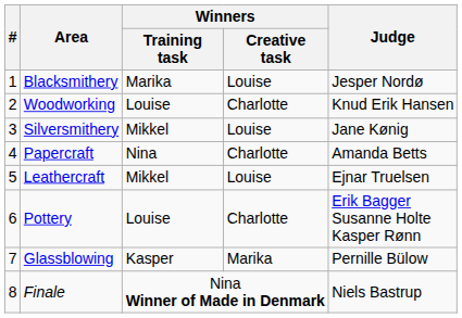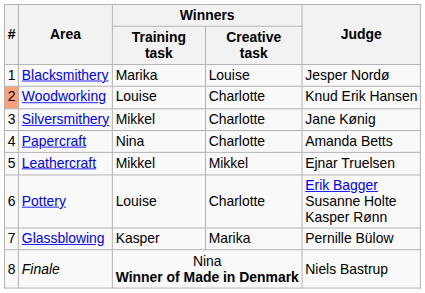 <table class="wikitable">
 <tr>
 <th rowspan="2">#</th>
 <th rowspan="2">Area</th>
 <th colspan="2">Winners</th>
 <th rowspan="2">Judge</th>
 </tr>
 <tr>
 <th>Training<br>task</th>
 <th>Creative<br>task</th>
 </tr>
 <tr>
 <td>1</td>
 <td><a href='#'>Blacksmithery</a></td>
 <td>Marika</td>
 <td>Louise</td>
 <td>Jesper Nordø</td>
 </tr>
 <tr>
-<td>2</td>
+<td style="background: lightsalmon;">2</td>
 <td><a href='#'>Woodworking</a></td>
 <td>Louise</td>
 <td>Charlotte</td>
 <td>Knud Erik Hansen</td>
 </tr>
 <tr>
 <td>3</td>
 <td><a href='#'>Silversmithery</a></td>
 <td>Mikkel</td>
-<td>Louise</td>
+<td>Charlotte</td>
 <td>Jane Kønig</td>
 </tr>
 <tr>
 <td>4</td>
 <td><a href='#'>Papercraft</a></td>
 <td>Nina</td>
 <td>Charlotte</td>
 <td>Amanda Betts</td>
 </tr>
 <tr>
 <td>5</td>
 <td><a href='#'>Leathercraft</a></td>
 <td>Mikkel</td>
-<td>Louise</td>
+<td>Mikkel</td>
 <td>Ejnar Truelsen</td>
 </tr>
 <tr>
 <td>6</td>
 <td><a href='#'>Pottery</a></td>
 <td>Louise</td>
 <td>Charlotte</td>
 <td><a href='#'>Erik Bagger</a><br>Susanne Holte<br>Kasper Rønn</td>
 </tr>
 <tr>
 <td>7</td>
 <td><a href='#'>Glassblowing</a></td>
 <td>Kasper</td>
 <td>Marika</td>
 <td>Pernille Bülow</td>
 </tr>
 <tr>
 <td>8</td>
 <td><em>Finale</em></td>
 <td colspan="2" style="text-align:center;">Nina<br><strong>Winner of Made in Denmark</strong></td>
 <td>Niels Bastrup</td>
 </tr>
 </table>
